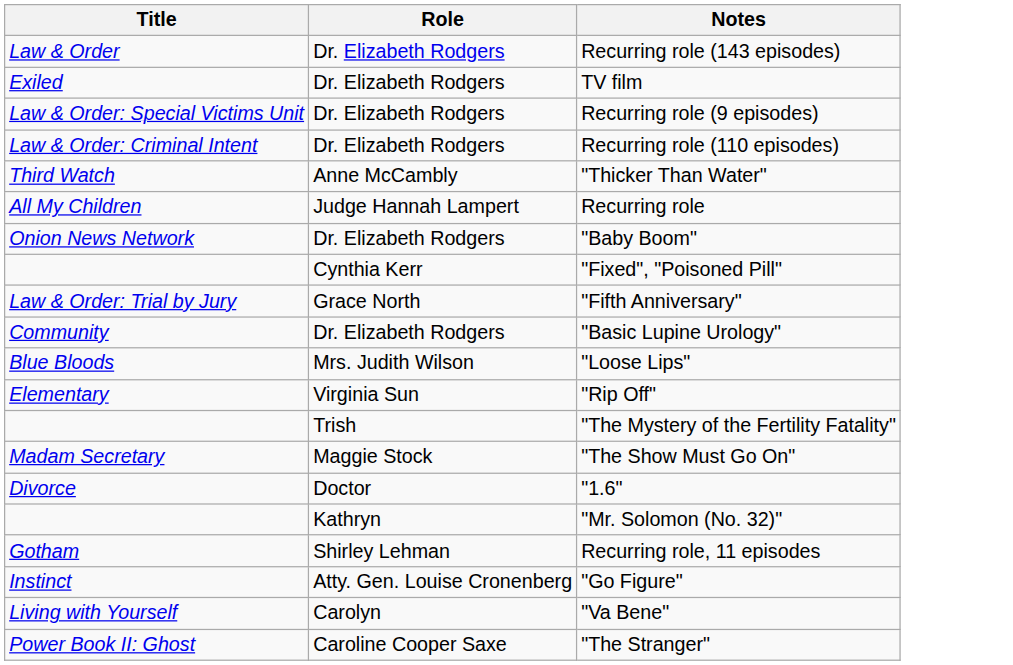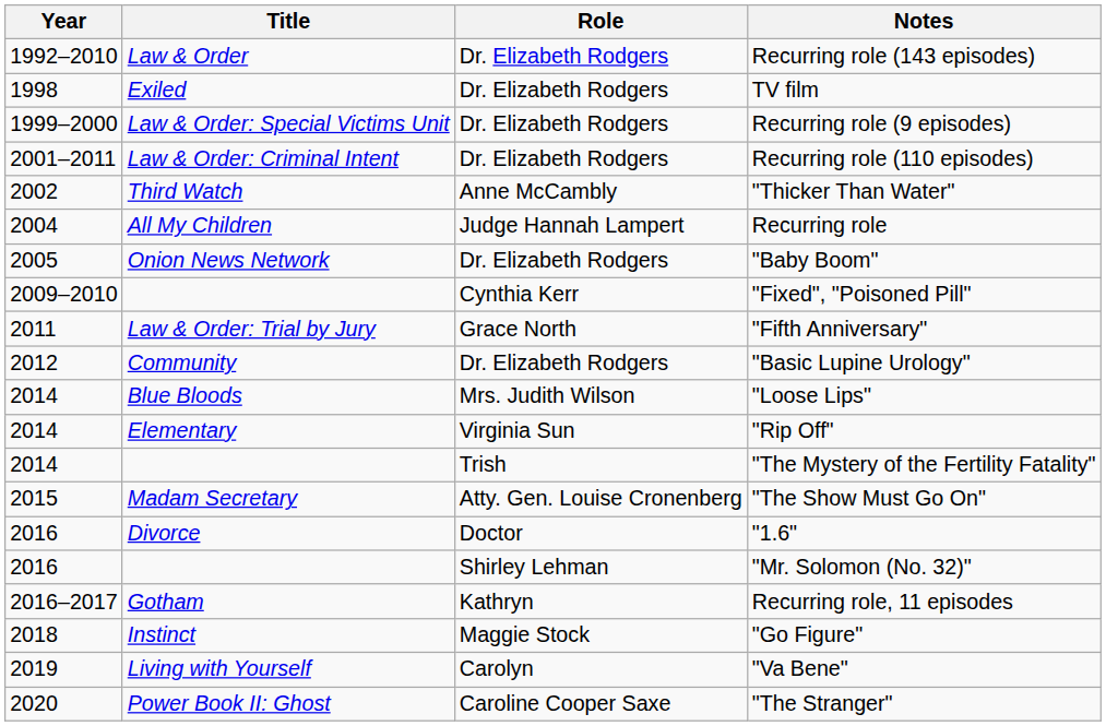 <table class="wikitable sortable">
 <tr>
+<th>Year</th>
 <th>Title</th>
 <th>Role</th>
 <th class="unsortable">Notes</th>
 </tr>
 <tr>
+<td>1992–2010</td>
 <td><em><a href='#'>Law & Order</a></em></td>
 <td>Dr. <a href='#'>Elizabeth Rodgers</a></td>
 <td>Recurring role (143 episodes)</td>
 </tr>
 <tr>
+<td>1998</td>
 <td><em><a href='#'>Exiled</a></em></td>
 <td>Dr. Elizabeth Rodgers</td>
 <td>TV film</td>
 </tr>
 <tr>
+<td>1999–2000</td>
 <td><em><a href='#'>Law & Order: Special Victims Unit</a></em></td>
 <td>Dr. Elizabeth Rodgers</td>
 <td>Recurring role (9 episodes)</td>
 </tr>
 <tr>
+<td>2001–2011</td>
 <td><em><a href='#'>Law & Order: Criminal Intent</a></em></td>
 <td>Dr. Elizabeth Rodgers</td>
 <td>Recurring role (110 episodes)</td>
 </tr>
 <tr>
+<td>2002</td>
 <td><em><a href='#'>Third Watch</a></em></td>
 <td>Anne McCambly</td>
 <td>"Thicker Than Water"</td>
 </tr>
 <tr>
+<td>2004</td>
 <td><em><a href='#'>All My Children</a></em></td>
 <td>Judge Hannah Lampert</td>
 <td>Recurring role</td>
 </tr>
 <tr>
+<td>2005</td>
 <td><em><a href='#'>Onion News Network</a></em></td>
 <td>Dr. Elizabeth Rodgers</td>
 <td>"Baby Boom"</td>
 </tr>
 <tr>
+<td>2009–2010</td>
 <td><em></em></td>
 <td>Cynthia Kerr</td>
 <td>"Fixed", "Poisoned Pill"</td>
 </tr>
 <tr>
+<td>2011</td>
 <td><em><a href='#'>Law & Order: Trial by Jury</a></em></td>
 <td>Grace North</td>
 <td>"Fifth Anniversary"</td>
 </tr>
 <tr>
+<td>2012</td>
 <td><em><a href='#'>Community</a></em></td>
 <td>Dr. Elizabeth Rodgers</td>
 <td>"Basic Lupine Urology"</td>
 </tr>
 <tr>
+<td>2014</td>
 <td><em><a href='#'>Blue Bloods</a></em></td>
 <td>Mrs. Judith Wilson</td>
 <td>"Loose Lips"</td>
 </tr>
 <tr>
+<td>2014</td>
 <td><em><a href='#'>Elementary</a></em></td>
 <td>Virginia Sun</td>
 <td>"Rip Off"</td>
 </tr>
 <tr>
+<td>2014</td>
 <td><em></em></td>
 <td>Trish</td>
 <td>"The Mystery of the Fertility Fatality"</td>
 </tr>
 <tr>
+<td>2015</td>
 <td><em><a href='#'>Madam Secretary</a></em></td>
-<td>Maggie Stock</td>
+<td>Atty. Gen. Louise Cronenberg</td>
 <td>"The Show Must Go On"</td>
 </tr>
 <tr>
+<td>2016</td>
 <td><em><a href='#'>Divorce</a></em></td>
 <td>Doctor</td>
 <td>"1.6"</td>
 </tr>
 <tr>
+<td>2016</td>
 <td><em></em></td>
-<td>Kathryn</td>
+<td>Shirley Lehman</td>
 <td>"Mr. Solomon (No. 32)"</td>
 </tr>
 <tr>
+<td>2016–2017</td>
 <td><em><a href='#'>Gotham</a></em></td>
-<td>Shirley Lehman</td>
+<td>Kathryn</td>
 <td>Recurring role, 11 episodes</td>
 </tr>
 <tr>
+<td>2018</td>
 <td><em><a href='#'>Instinct</a></em></td>
-<td>Atty. Gen. Louise Cronenberg</td>
+<td>Maggie Stock</td>
 <td>"Go Figure"</td>
 </tr>
 <tr>
+<td>2019</td>
 <td><em><a href='#'>Living with Yourself</a></em></td>
 <td>Carolyn</td>
 <td>"Va Bene"</td>
 </tr>
 <tr>
+<td>2020</td>
 <td><em><a href='#'>Power Book II: Ghost</a></em></td>
 <td>Caroline Cooper Saxe</td>
 <td>"The Stranger"</td>
 </tr>
 </table>
